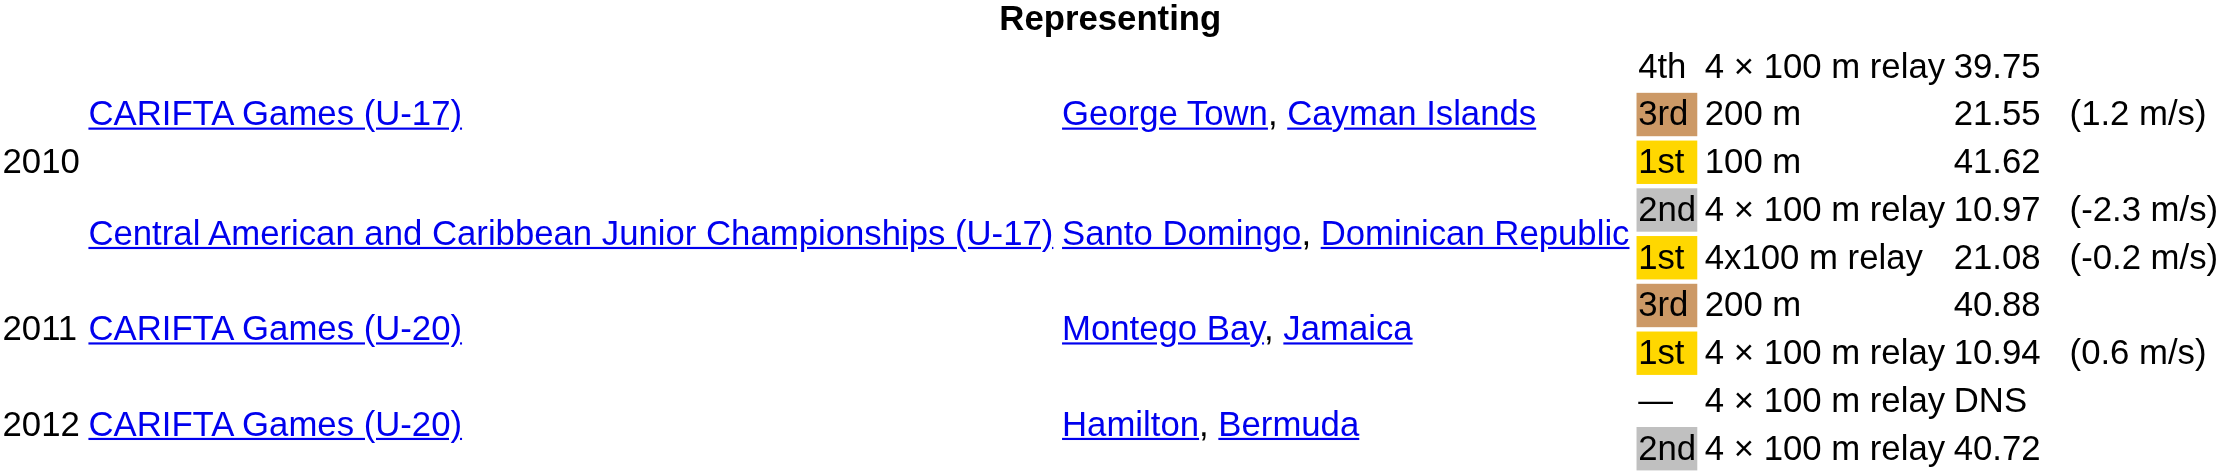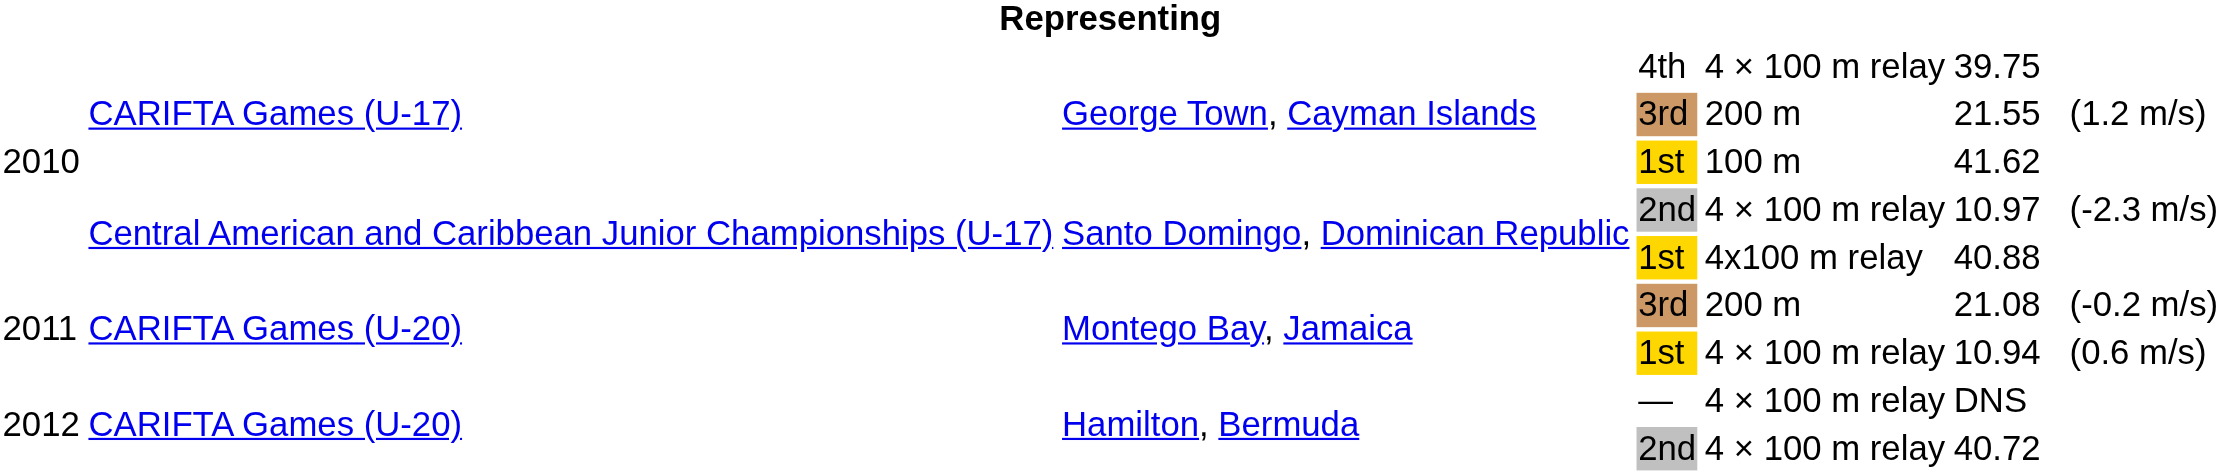 <table>
 <tr>
 <th colspan="6">Representing </th>
 </tr>
 <tr>
 <td rowspan=5>2010</td>
 <td rowspan=3><a href='#'>CARIFTA Games (U-17)</a></td>
 <td rowspan=3><a href='#'>George Town</a>, <a href='#'>Cayman Islands</a></td>
 <td>4th</td>
 <td>4 × 100 m relay</td>
 <td>39.75</td>
 </tr>
 <tr>
 <td bgcolor=cc9966>3rd</td>
 <td>200 m</td>
 <td>21.55    (1.2 m/s)</td>
 </tr>
 <tr>
 <td bgcolor=gold>1st</td>
 <td>100 m</td>
 <td>41.62</td>
 </tr>
 <tr>
 <td rowspan=2><a href='#'>Central American and Caribbean Junior Championships (U-17)</a></td>
 <td rowspan=2><a href='#'>Santo Domingo</a>, <a href='#'>Dominican Republic</a></td>
 <td bgcolor=silver>2nd</td>
 <td>4 × 100 m relay</td>
 <td>10.97   (-2.3 m/s)</td>
 </tr>
 <tr>
 <td bgcolor=gold>1st</td>
 <td>4x100 m relay</td>
-<td>21.08   (-0.2 m/s)</td>
+<td>40.88</td>
 </tr>
 <tr>
 <td rowspan=2>2011</td>
 <td rowspan=2><a href='#'>CARIFTA Games (U-20)</a></td>
 <td rowspan=2><a href='#'>Montego Bay</a>, <a href='#'>Jamaica</a></td>
 <td bgcolor=cc9966>3rd</td>
 <td>200 m</td>
-<td>40.88</td>
+<td>21.08   (-0.2 m/s)</td>
 </tr>
 <tr>
 <td bgcolor=gold>1st</td>
 <td>4 × 100 m relay</td>
 <td>10.94   (0.6 m/s)</td>
 </tr>
 <tr>
 <td rowspan=2>2012</td>
 <td rowspan=2><a href='#'>CARIFTA Games (U-20)</a></td>
 <td rowspan=2><a href='#'>Hamilton</a>, <a href='#'>Bermuda</a></td>
 <td>—</td>
 <td>4 × 100 m relay</td>
 <td>DNS</td>
 </tr>
 <tr>
 <td bgcolor=silver>2nd</td>
 <td>4 × 100 m relay</td>
 <td>40.72</td>
 </tr>
 </table>
